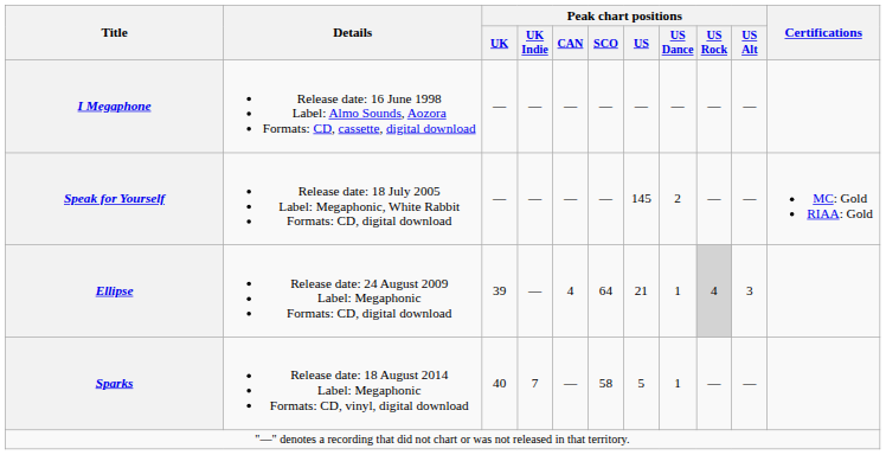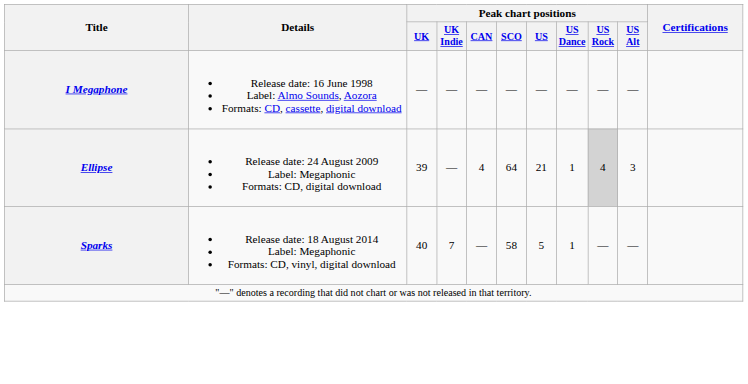 <table class="wikitable plainrowheaders" style="text-align:center;">
 <tr>
 <th scope="col" rowspan="2" style="width:16em;">Title</th>
 <th scope="col" rowspan="2" style="width:19em;">Details</th>
 <th scope="col" colspan="8">Peak chart positions</th>
 <th scope="col" rowspan="2" style="width:8em;"><a href='#'>Certifications</a></th>
 </tr>
 <tr>
 <th scope="col" style="width:2.5em;font-size:90%;"><a href='#'>UK</a><br></th>
 <th scope="col" style="width:2.5em;font-size:90%;"><a href='#'>UK Indie</a><br></th>
 <th scope="col" style="width:2.5em;font-size:90%;"><a href='#'>CAN</a><br></th>
 <th scope="col" style="width:2.5em;font-size:90%;"><a href='#'>SCO</a><br></th>
 <th scope="col" style="width:2.5em;font-size:90%;"><a href='#'>US</a><br></th>
 <th scope="col" style="width:2.5em;font-size:90%;"><a href='#'>US<br>Dance</a><br></th>
 <th scope="col" style="width:2.5em;font-size:90%;"><a href='#'>US Rock</a><br></th>
 <th scope="col" style="width:2.5em;font-size:90%;"><a href='#'>US Alt</a><br></th>
 </tr>
 <tr>
 <th scope="row"><em><a href='#'>I Megaphone</a></em></th>
 <td><br><ul><li>Release date: 16 June 1998</li><li>Label: <a href='#'>Almo Sounds</a>, <a href='#'>Aozora</a></li><li>Formats: <a href='#'>CD</a>, <a href='#'>cassette</a>, <a href='#'>digital download</a></li></ul></td>
 <td>—</td>
 <td>—</td>
 <td>—</td>
 <td>—</td>
 <td>—</td>
 <td>—</td>
 <td>—</td>
 <td>—</td>
 <td></td>
 </tr>
 <tr>
-<th scope="row"><em><a href='#'>Speak for Yourself</a></em></th>
-<td><br><ul><li>Release date: 18 July 2005</li><li>Label: Megaphonic, White Rabbit</li><li>Formats: CD, digital download</li></ul></td>
-<td>—</td>
-<td>—</td>
-<td>—</td>
-<td>—</td>
-<td>145</td>
-<td>2</td>
-<td>—</td>
-<td>—</td>
-<td><br><ul><li><a href='#'>MC</a>: Gold</li><li><a href='#'>RIAA</a>: Gold</li></ul></td>
-</tr>
-<tr>
 <th scope="row"><em><a href='#'>Ellipse</a></em></th>
 <td><br><ul><li>Release date: 24 August 2009</li><li>Label: Megaphonic</li><li>Formats: CD, digital download</li></ul></td>
 <td>39</td>
 <td>—</td>
 <td>4</td>
 <td>64</td>
 <td>21</td>
 <td>1</td>
 <td style="background: lightgrey;">4</td>
 <td>3</td>
 <td></td>
 </tr>
 <tr>
 <th scope="row"><em><a href='#'>Sparks</a></em></th>
 <td><br><ul><li>Release date: 18 August 2014</li><li>Label: Megaphonic</li><li>Formats: CD, vinyl, digital download</li></ul></td>
 <td>40</td>
 <td>7</td>
 <td>—</td>
 <td>58</td>
 <td>5</td>
 <td>1</td>
 <td>—</td>
 <td>—</td>
 <td></td>
 </tr>
 <tr>
 <td colspan="11" style="font-size:90%">"—" denotes a recording that did not chart or was not released in that territory.</td>
 </tr>
 </table>
